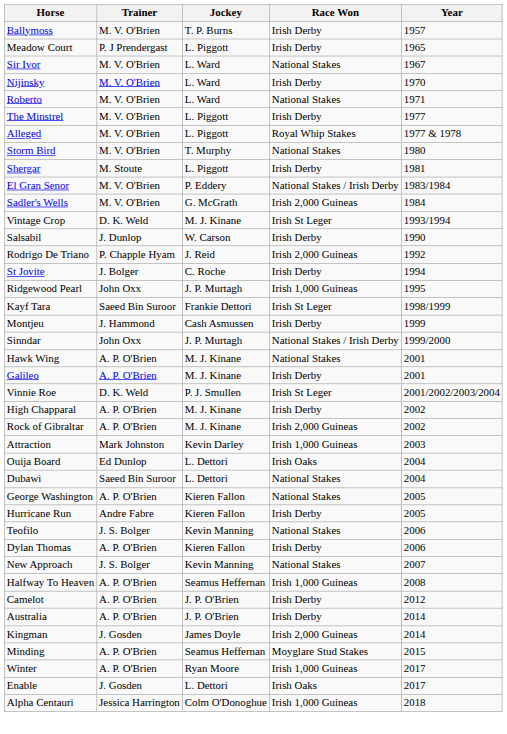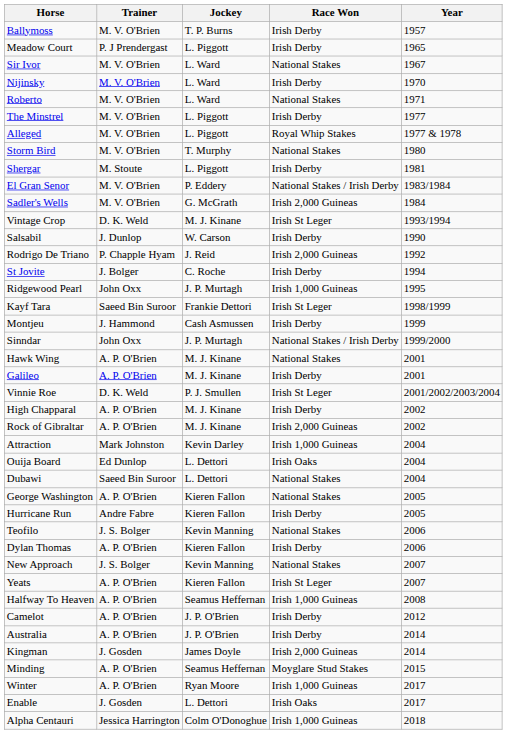 <table class="wikitable">
 <tr>
 <th>Horse</th>
 <th>Trainer</th>
 <th>Jockey</th>
 <th>Race Won</th>
 <th>Year</th>
 </tr>
 <tr>
 <td><a href='#'>Ballymoss</a></td>
 <td>M. V. O'Brien</td>
 <td>T. P. Burns</td>
 <td>Irish Derby</td>
 <td>1957</td>
 </tr>
 <tr>
 <td>Meadow Court</td>
 <td>P. J Prendergast</td>
 <td>L. Piggott</td>
 <td>Irish Derby</td>
 <td>1965</td>
 </tr>
 <tr>
 <td><a href='#'>Sir Ivor</a></td>
 <td>M. V. O'Brien</td>
 <td>L. Ward</td>
 <td>National Stakes</td>
 <td>1967</td>
 </tr>
 <tr>
 <td><a href='#'> Nijinsky</a></td>
 <td><a href='#'> M. V. O'Brien</a></td>
 <td>L. Ward</td>
 <td>Irish Derby</td>
 <td>1970</td>
 </tr>
 <tr>
 <td><a href='#'> Roberto</a></td>
 <td>M. V. O'Brien</td>
 <td>L. Ward</td>
 <td>National Stakes</td>
 <td>1971</td>
 </tr>
 <tr>
 <td><a href='#'>The Minstrel</a></td>
 <td>M. V. O'Brien</td>
 <td>L. Piggott</td>
 <td>Irish Derby</td>
 <td>1977</td>
 </tr>
 <tr>
 <td><a href='#'>Alleged</a></td>
 <td>M. V. O'Brien</td>
 <td>L. Piggott</td>
 <td>Royal Whip Stakes</td>
 <td>1977 & 1978</td>
 </tr>
 <tr>
 <td><a href='#'>Storm Bird</a></td>
 <td>M. V. O'Brien</td>
 <td>T. Murphy</td>
 <td>National Stakes</td>
 <td>1980</td>
 </tr>
 <tr>
 <td><a href='#'>Shergar</a></td>
 <td>M. Stoute</td>
 <td>L. Piggott</td>
 <td>Irish Derby</td>
 <td>1981</td>
 </tr>
 <tr>
 <td><a href='#'>El Gran Senor</a></td>
 <td>M. V. O'Brien</td>
 <td>P. Eddery</td>
 <td>National Stakes / Irish Derby</td>
 <td>1983/1984</td>
 </tr>
 <tr>
 <td><a href='#'>Sadler's Wells</a></td>
 <td>M. V. O'Brien</td>
 <td>G. McGrath</td>
 <td>Irish 2,000 Guineas</td>
 <td>1984</td>
 </tr>
 <tr>
 <td>Vintage Crop</td>
 <td>D. K. Weld</td>
 <td>M. J. Kinane</td>
 <td>Irish St Leger</td>
 <td>1993/1994</td>
 </tr>
 <tr>
 <td>Salsabil</td>
 <td>J. Dunlop</td>
 <td>W. Carson</td>
 <td>Irish Derby</td>
 <td>1990</td>
 </tr>
 <tr>
 <td>Rodrigo De Triano</td>
 <td>P. Chapple Hyam</td>
 <td>J. Reid</td>
 <td>Irish 2,000 Guineas</td>
 <td>1992</td>
 </tr>
 <tr>
 <td><a href='#'>St Jovite</a></td>
 <td>J. Bolger</td>
 <td>C. Roche</td>
 <td>Irish Derby</td>
 <td>1994</td>
 </tr>
 <tr>
 <td>Ridgewood Pearl</td>
 <td>John Oxx</td>
 <td>J. P. Murtagh</td>
 <td>Irish 1,000 Guineas</td>
 <td>1995</td>
 </tr>
 <tr>
 <td>Kayf Tara</td>
 <td>Saeed Bin Suroor</td>
 <td>Frankie Dettori</td>
 <td>Irish St Leger</td>
 <td>1998/1999</td>
 </tr>
 <tr>
 <td>Montjeu</td>
 <td>J. Hammond</td>
 <td>Cash Asmussen</td>
 <td>Irish Derby</td>
 <td>1999</td>
 </tr>
 <tr>
 <td>Sinndar</td>
 <td>John Oxx</td>
 <td>J. P. Murtagh</td>
 <td>National Stakes / Irish Derby</td>
 <td>1999/2000</td>
 </tr>
 <tr>
 <td>Hawk Wing</td>
 <td>A. P. O'Brien</td>
 <td>M. J. Kinane</td>
 <td>National Stakes</td>
 <td>2001</td>
 </tr>
 <tr>
 <td><a href='#'> Galileo</a></td>
 <td><a href='#'>A. P. O'Brien</a></td>
 <td>M. J. Kinane</td>
 <td>Irish Derby</td>
 <td>2001</td>
 </tr>
 <tr>
 <td>Vinnie Roe</td>
 <td>D. K. Weld</td>
 <td>P. J. Smullen</td>
 <td>Irish St Leger</td>
 <td>2001/2002/2003/2004</td>
 </tr>
 <tr>
 <td>High Chapparal</td>
 <td>A. P. O'Brien</td>
 <td>M. J. Kinane</td>
 <td>Irish Derby</td>
 <td>2002</td>
 </tr>
 <tr>
 <td>Rock of Gibraltar</td>
 <td>A. P. O'Brien</td>
 <td>M. J. Kinane</td>
 <td>Irish 2,000 Guineas</td>
 <td>2002</td>
 </tr>
 <tr>
 <td>Attraction</td>
 <td>Mark Johnston</td>
 <td>Kevin Darley</td>
 <td>Irish 1,000 Guineas</td>
-<td>2003</td>
+<td>2004</td>
 </tr>
 <tr>
 <td>Ouija Board</td>
 <td>Ed Dunlop</td>
 <td>L. Dettori</td>
 <td>Irish Oaks</td>
 <td>2004</td>
 </tr>
 <tr>
 <td>Dubawi</td>
 <td>Saeed Bin Suroor</td>
 <td>L. Dettori</td>
 <td>National Stakes</td>
 <td>2004</td>
 </tr>
 <tr>
 <td>George Washington</td>
 <td>A. P. O'Brien</td>
 <td>Kieren Fallon</td>
 <td>National Stakes</td>
 <td>2005</td>
 </tr>
 <tr>
 <td>Hurricane Run</td>
 <td>Andre Fabre</td>
 <td>Kieren Fallon</td>
 <td>Irish Derby</td>
 <td>2005</td>
 </tr>
 <tr>
 <td>Teofilo</td>
 <td>J. S. Bolger</td>
 <td>Kevin Manning</td>
 <td>National Stakes</td>
 <td>2006</td>
 </tr>
 <tr>
 <td>Dylan Thomas</td>
 <td>A. P. O'Brien</td>
 <td>Kieren Fallon</td>
 <td>Irish Derby</td>
 <td>2006</td>
 </tr>
 <tr>
 <td>New Approach</td>
 <td>J. S. Bolger</td>
 <td>Kevin Manning</td>
 <td>National Stakes</td>
+<td>2007</td>
+</tr>
+<tr>
+<td>Yeats</td>
+<td>A. P. O'Brien</td>
+<td>Kieren Fallon</td>
+<td>Irish St Leger</td>
 <td>2007</td>
 </tr>
 <tr>
 <td>Halfway To Heaven</td>
 <td>A. P. O'Brien</td>
 <td>Seamus Heffernan</td>
 <td>Irish 1,000 Guineas</td>
 <td>2008</td>
 </tr>
 <tr>
 <td>Camelot</td>
 <td>A. P. O'Brien</td>
 <td>J. P. O'Brien</td>
 <td>Irish Derby</td>
 <td>2012</td>
 </tr>
 <tr>
 <td>Australia</td>
 <td>A. P. O'Brien</td>
 <td>J. P. O'Brien</td>
 <td>Irish Derby</td>
 <td>2014</td>
 </tr>
 <tr>
 <td>Kingman</td>
 <td>J. Gosden</td>
 <td>James Doyle</td>
 <td>Irish 2,000 Guineas</td>
 <td>2014</td>
 </tr>
 <tr>
 <td>Minding</td>
 <td>A. P. O'Brien</td>
 <td>Seamus Heffernan</td>
 <td>Moyglare Stud Stakes</td>
 <td>2015</td>
 </tr>
 <tr>
 <td>Winter</td>
 <td>A. P. O'Brien</td>
 <td>Ryan Moore</td>
 <td>Irish 1,000 Guineas</td>
 <td>2017</td>
 </tr>
 <tr>
 <td>Enable</td>
 <td>J. Gosden</td>
 <td>L. Dettori</td>
 <td>Irish Oaks</td>
 <td>2017</td>
 </tr>
 <tr>
 <td>Alpha Centauri</td>
 <td>Jessica Harrington</td>
 <td>Colm O'Donoghue</td>
 <td>Irish 1,000 Guineas</td>
 <td>2018</td>
 </tr>
 </table>
